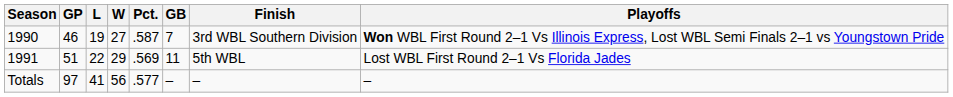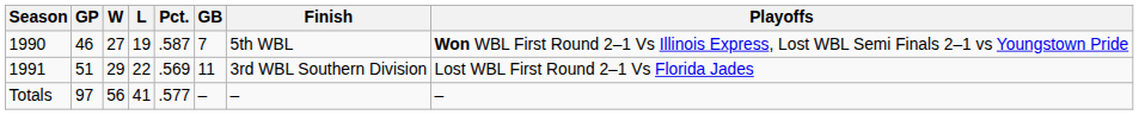 <table class="wikitable">
 <tr>
 <th>Season</th>
 <th>GP</th>
+<th>W</th>
 <th>L</th>
-<th>W</th>
 <th>Pct.</th>
 <th>GB</th>
 <th>Finish</th>
 <th>Playoffs</th>
 </tr>
 <tr>
 <td>1990</td>
 <td>46</td>
+<td>27</td>
 <td>19</td>
-<td>27</td>
 <td>.587</td>
 <td>7</td>
-<td>3rd WBL Southern Division</td>
+<td>5th WBL</td>
 <td><strong>Won</strong> WBL First Round 2–1 Vs <a href='#'>Illinois Express</a>, Lost WBL Semi Finals 2–1 vs <a href='#'>Youngstown Pride</a></td>
 </tr>
 <tr>
 <td>1991</td>
 <td>51</td>
+<td>29</td>
 <td>22</td>
-<td>29</td>
 <td>.569</td>
 <td>11</td>
-<td>5th WBL</td>
+<td>3rd WBL Southern Division</td>
 <td>Lost WBL First Round 2–1 Vs <a href='#'>Florida Jades</a></td>
 </tr>
 <tr>
 <td>Totals</td>
 <td>97</td>
+<td>56</td>
 <td>41</td>
-<td>56</td>
 <td>.577</td>
 <td>–</td>
 <td>–</td>
 <td>–</td>
 </tr>
 </table>
